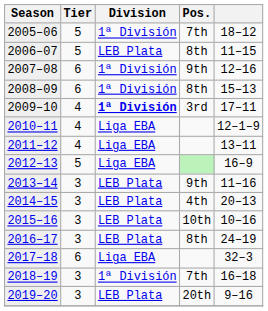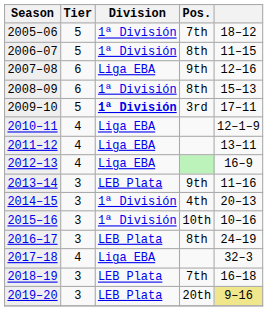 <table class="wikitable" style="font-size:85%; text-align:center">
 <tr>
 <th>Season</th>
 <th>Tier</th>
 <th>Division</th>
 <th>Pos.</th>
 <th></th>
 </tr>
 <tr>
 <td bgcolor=#efefef>2005–06</td>
 <td>5</td>
 <td align=left><a href='#'>1ª División</a></td>
 <td>7th</td>
 <td>18–12</td>
 </tr>
 <tr>
 <td bgcolor=#efefef>2006–07</td>
 <td>5</td>
-<td align=left><a href='#'>LEB Plata</a></td>
+<td align=left><a href='#'>1ª División</a></td>
 <td>8th</td>
 <td>11–15</td>
 </tr>
 <tr>
 <td bgcolor=#efefef>2007–08</td>
 <td>6</td>
-<td align=left><a href='#'>1ª División</a></td>
+<td align=left><a href='#'>Liga EBA</a></td>
 <td>9th</td>
 <td>12–16</td>
 </tr>
 <tr>
 <td bgcolor=#efefef>2008–09</td>
 <td>6</td>
 <td align=left><a href='#'>1ª División</a></td>
 <td>8th</td>
 <td>15–13</td>
 </tr>
 <tr>
 <td bgcolor=#efefef>2009–10</td>
-<td>4</td>
+<td>5</td>
 <td align=left><strong><a href='#'>1ª División</a></strong></td>
 <td>3rd</td>
 <td>17–11</td>
 </tr>
 <tr>
 <td bgcolor=#efefef><a href='#'>2010–11</a></td>
 <td>4</td>
 <td align=left><a href='#'>Liga EBA</a></td>
 <td></td>
 <td>12–1–9</td>
 </tr>
 <tr>
 <td bgcolor=#efefef><a href='#'>2011–12</a></td>
 <td>4</td>
 <td align=left><a href='#'>Liga EBA</a></td>
 <td></td>
 <td>13–11</td>
 </tr>
 <tr>
 <td bgcolor=#efefef><a href='#'>2012–13</a></td>
-<td>5</td>
+<td>4</td>
 <td align=left><a href='#'>Liga EBA</a></td>
 <td bgcolor=#BBF3BB></td>
 <td>16–9</td>
 </tr>
 <tr>
 <td bgcolor=#efefef><a href='#'>2013–14</a></td>
 <td>3</td>
 <td align=left><a href='#'>LEB Plata</a></td>
 <td>9th</td>
 <td>11–16</td>
 </tr>
 <tr>
 <td bgcolor=#efefef><a href='#'>2014–15</a></td>
 <td>3</td>
-<td align=left><a href='#'>LEB Plata</a></td>
+<td align=left><a href='#'>1ª División</a></td>
 <td>4th</td>
 <td>20–13</td>
 </tr>
 <tr>
 <td bgcolor=#efefef><a href='#'>2015–16</a></td>
 <td>3</td>
-<td align=left><a href='#'>LEB Plata</a></td>
+<td align=left><a href='#'>1ª División</a></td>
 <td>10th</td>
 <td>10–16</td>
 </tr>
 <tr>
 <td bgcolor=#efefef><a href='#'>2016–17</a></td>
 <td>3</td>
 <td align=left><a href='#'>LEB Plata</a></td>
 <td>8th</td>
 <td>24–19</td>
 </tr>
 <tr>
 <td bgcolor=#efefef><a href='#'>2017–18</a></td>
-<td>6</td>
+<td>4</td>
 <td align=left><a href='#'>Liga EBA</a></td>
 <td></td>
 <td>32–3</td>
 </tr>
 <tr>
 <td bgcolor=#efefef><a href='#'>2018–19</a></td>
 <td>3</td>
-<td align=left><a href='#'>1ª División</a></td>
+<td align=left><a href='#'>LEB Plata</a></td>
 <td>7th</td>
 <td>16–18</td>
 </tr>
 <tr>
 <td bgcolor=#efefef><a href='#'>2019–20</a></td>
 <td>3</td>
 <td align=left><a href='#'>LEB Plata</a></td>
 <td>20th</td>
-<td>9–16</td>
+<td style="background: khaki;">9–16</td>
 </tr>
 <tr>
 </tr>
 </table>
